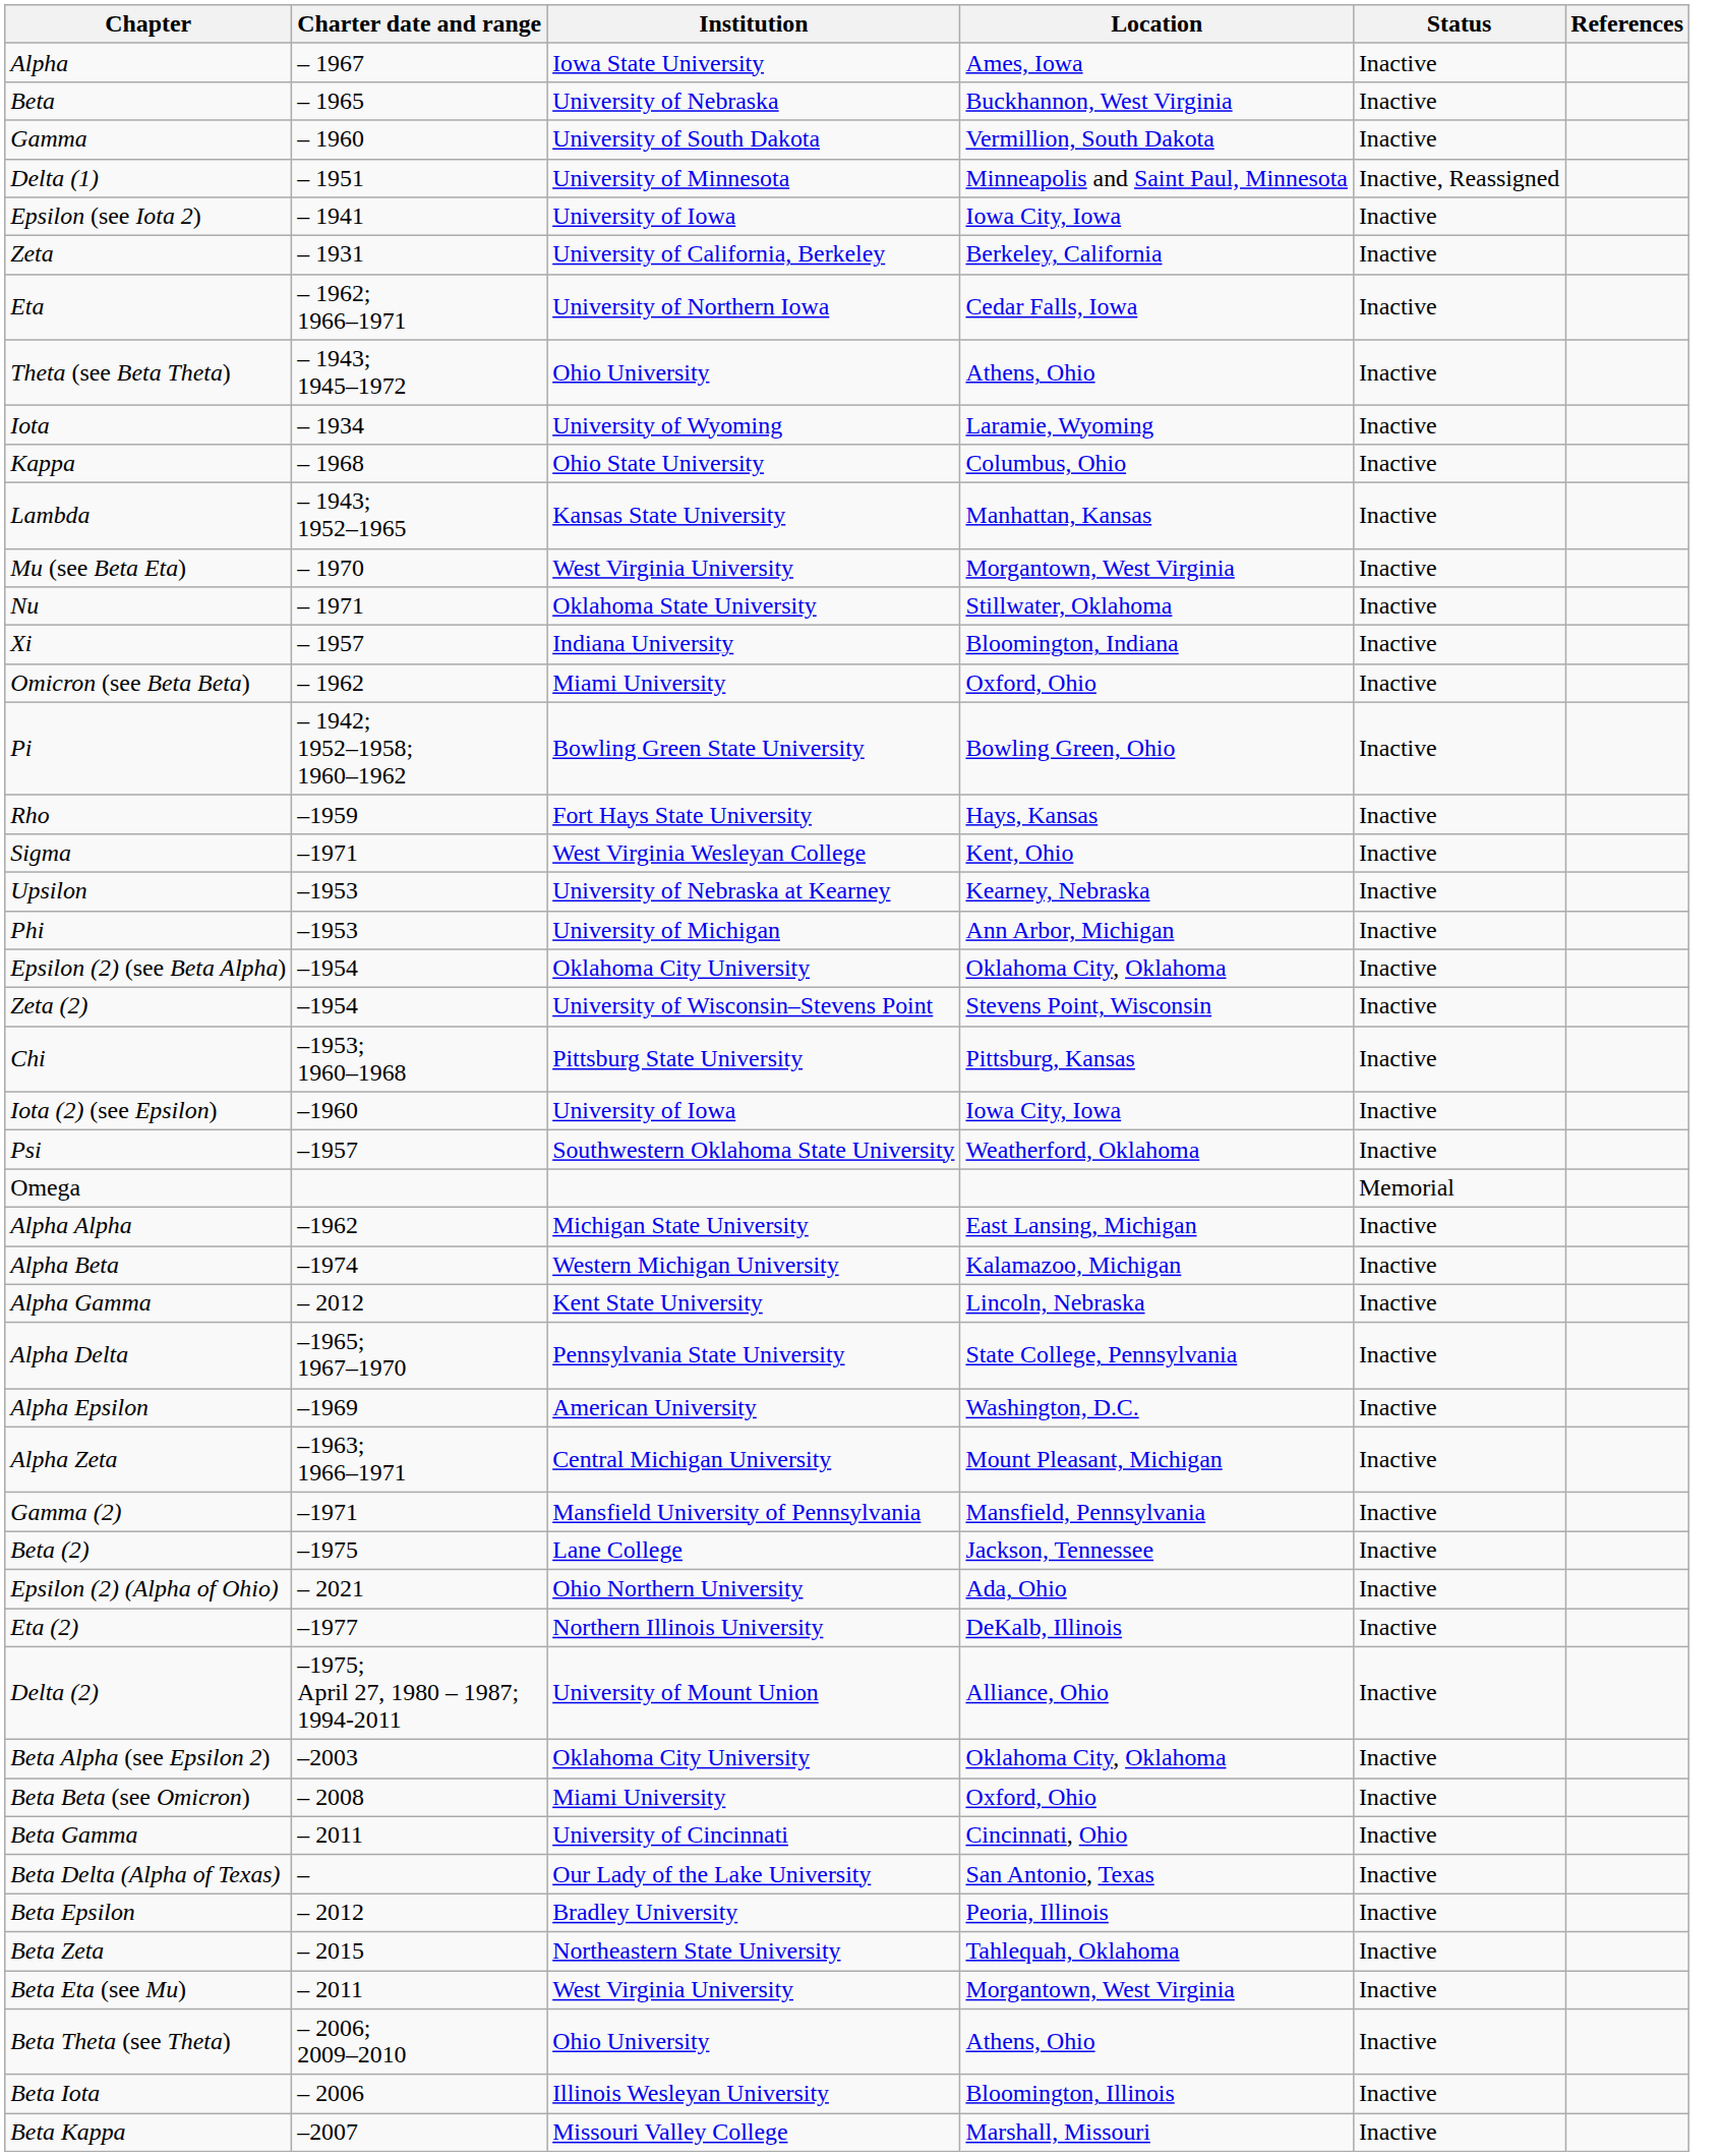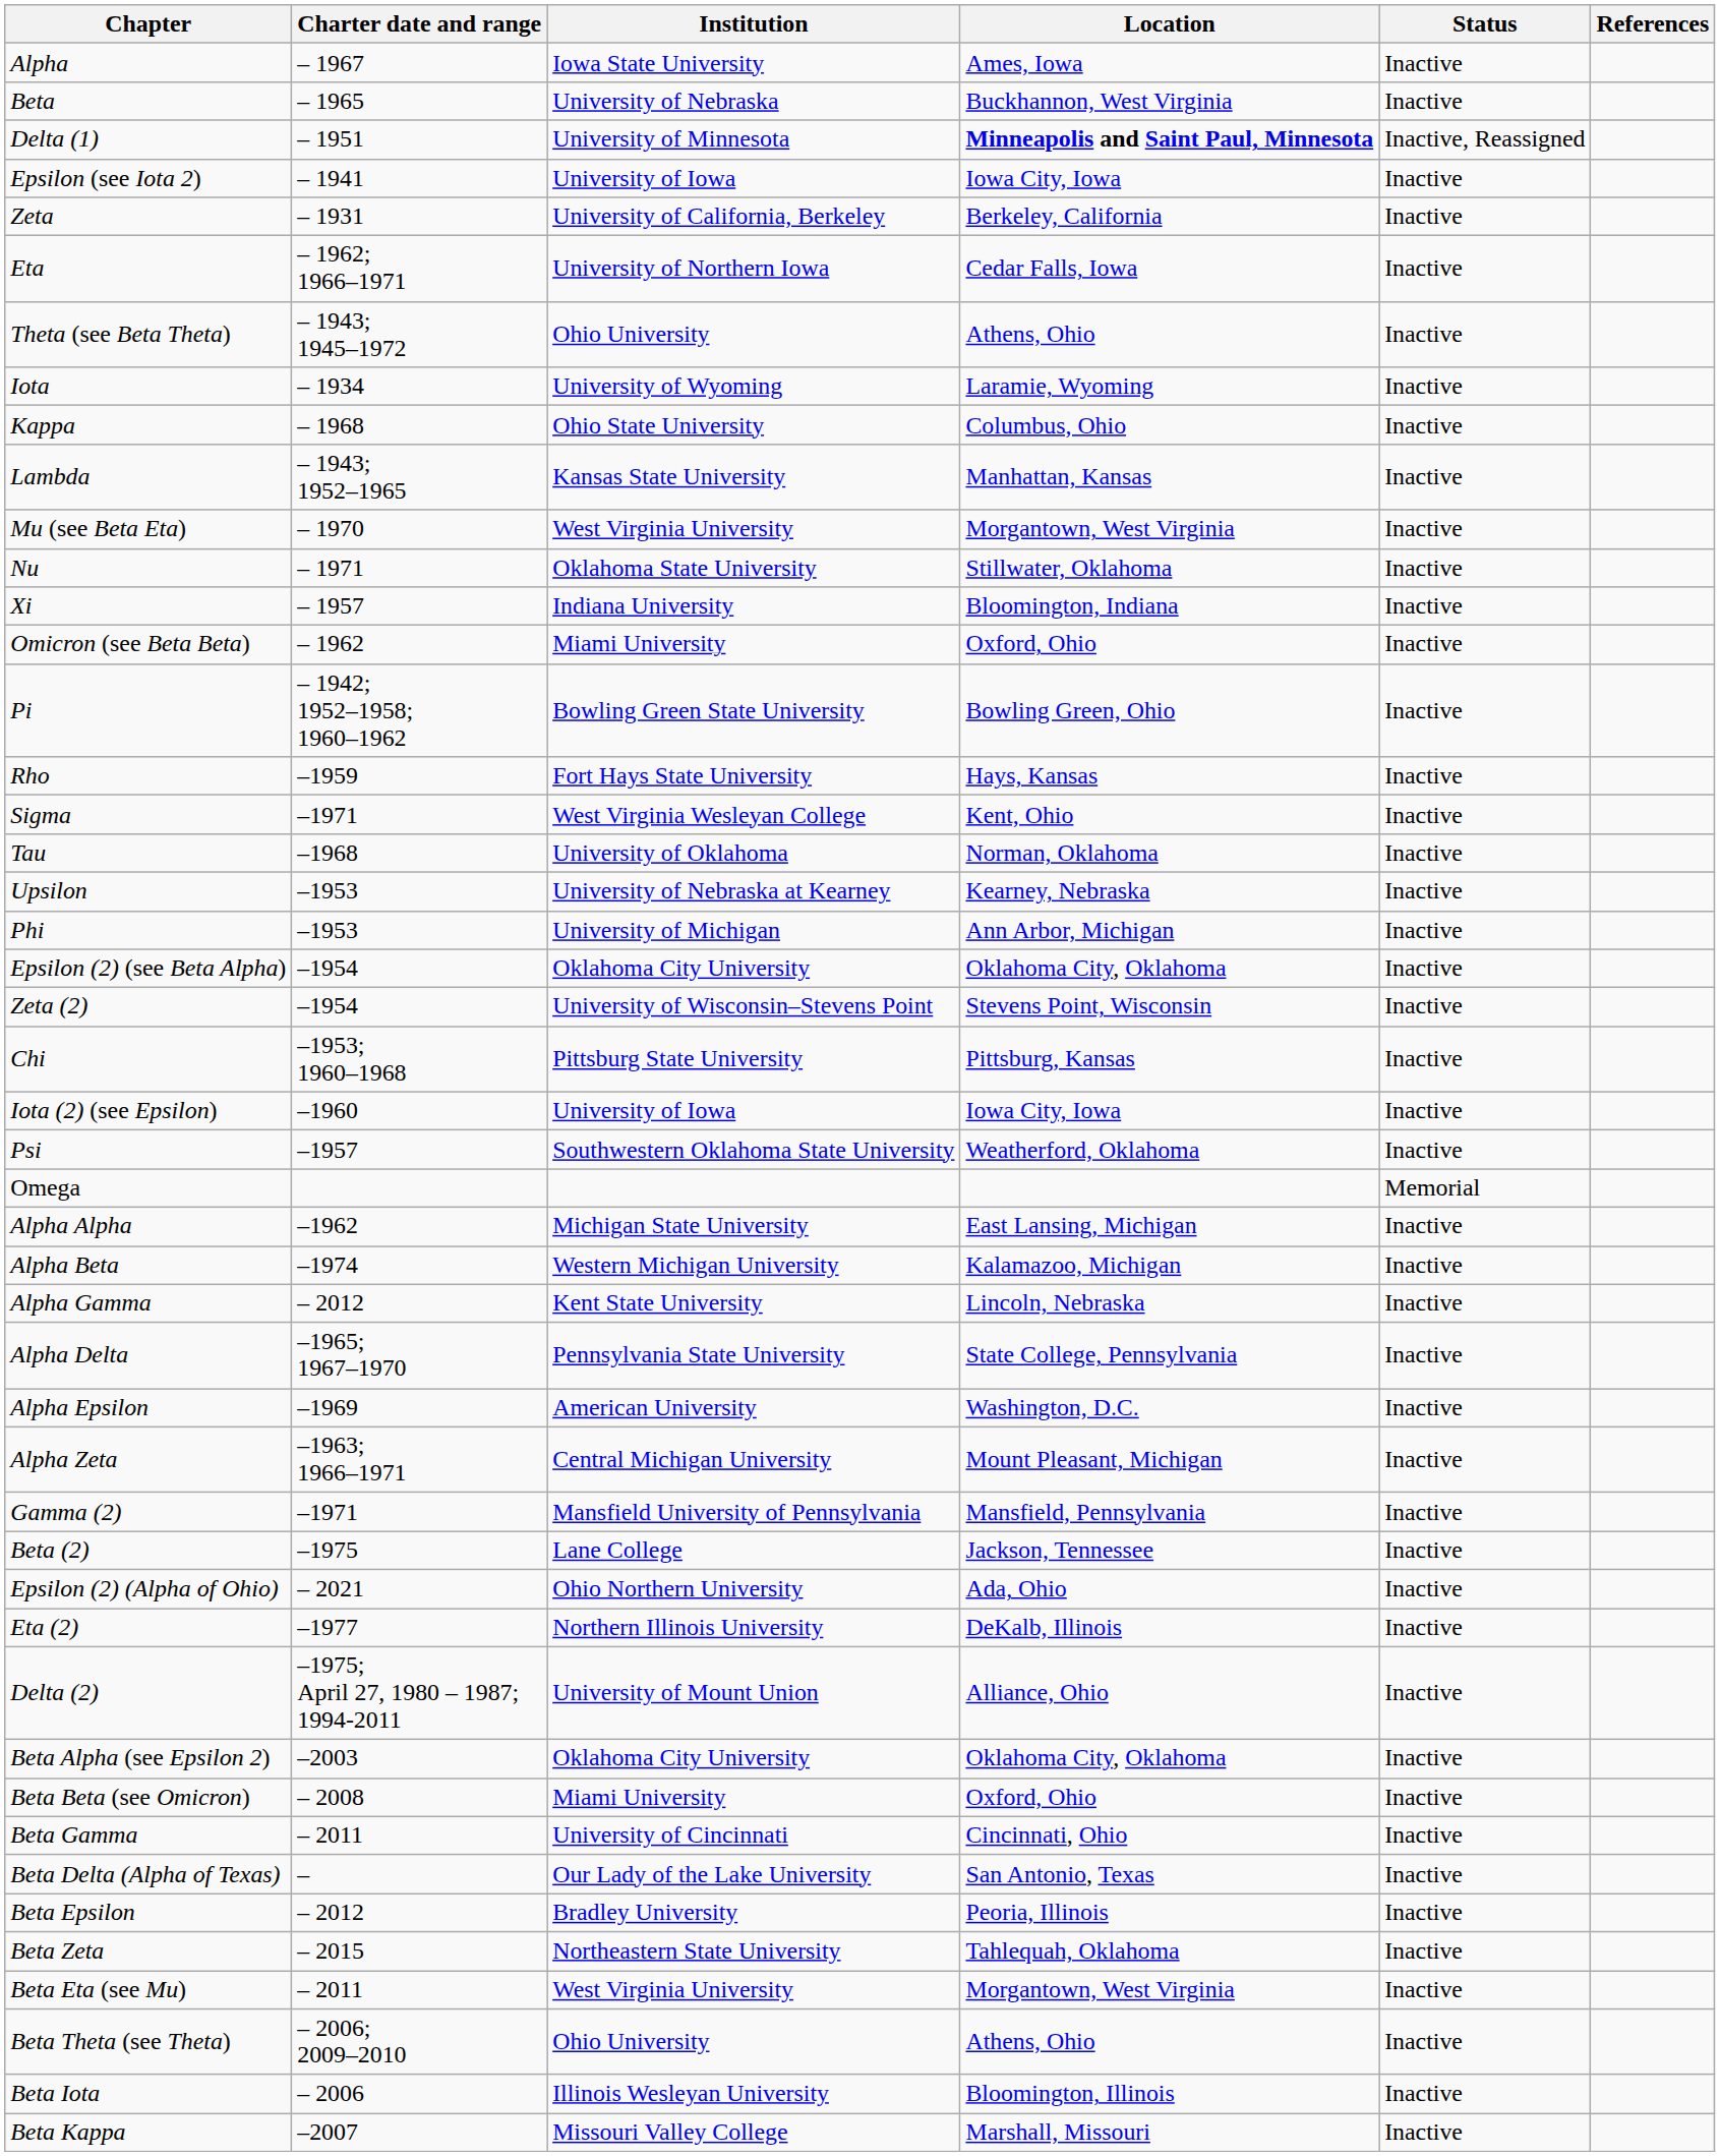 <table class="wikitable sortable style="width:100%;">
 <tr>
 <th>Chapter</th>
 <th>Charter date and range</th>
 <th>Institution</th>
 <th>Location</th>
 <th>Status</th>
 <th>References</th>
 </tr>
 <tr>
 <td><em>Alpha</em></td>
 <td> – 1967</td>
 <td><a href='#'>Iowa State University</a></td>
 <td><a href='#'>Ames, Iowa</a></td>
 <td>Inactive</td>
 <td></td>
 </tr>
 <tr>
 <td><em>Beta</em></td>
 <td> – 1965</td>
 <td><a href='#'>University of Nebraska</a></td>
 <td><a href='#'>Buckhannon, West Virginia</a></td>
 <td>Inactive</td>
 <td></td>
 </tr>
 <tr>
-<td><em>Gamma</em></td>
-<td> – 1960</td>
-<td><a href='#'>University of South Dakota</a></td>
-<td><a href='#'>Vermillion, South Dakota</a></td>
-<td>Inactive</td>
-<td></td>
-</tr>
-<tr>
 <td><em>Delta (1)</em></td>
 <td> – 1951</td>
 <td><a href='#'>University of Minnesota</a></td>
-<td><a href='#'>Minneapolis</a> and <a href='#'>Saint Paul, Minnesota</a></td>
+<td><strong><a href='#'>Minneapolis</a> and <a href='#'>Saint Paul, Minnesota</a></strong></td>
 <td>Inactive, Reassigned</td>
 <td></td>
 </tr>
 <tr>
 <td><em>Epsilon</em> (see <em>Iota 2</em>)</td>
 <td> – 1941</td>
 <td><a href='#'>University of Iowa</a></td>
 <td><a href='#'>Iowa City, Iowa</a></td>
 <td>Inactive</td>
 <td></td>
 </tr>
 <tr>
 <td><em>Zeta</em></td>
 <td> – 1931</td>
 <td><a href='#'>University of California, Berkeley</a></td>
 <td><a href='#'>Berkeley, California</a></td>
 <td>Inactive</td>
 <td></td>
 </tr>
 <tr>
 <td><em>Eta</em></td>
 <td> – 1962;<br>1966–1971</td>
 <td><a href='#'>University of Northern Iowa</a></td>
 <td><a href='#'>Cedar Falls, Iowa</a></td>
 <td>Inactive</td>
 <td></td>
 </tr>
 <tr>
 <td><em>Theta</em> (see <em>Beta Theta</em>)</td>
 <td> – 1943;<br>1945–1972</td>
 <td><a href='#'>Ohio University</a></td>
 <td><a href='#'>Athens, Ohio</a></td>
 <td>Inactive</td>
 <td></td>
 </tr>
 <tr>
 <td><em>Iota</em></td>
 <td> – 1934 </td>
 <td><a href='#'>University of Wyoming</a></td>
 <td><a href='#'>Laramie, Wyoming</a></td>
 <td>Inactive</td>
 <td></td>
 </tr>
 <tr>
 <td><em>Kappa</em></td>
 <td> – 1968</td>
 <td><a href='#'>Ohio State University</a></td>
 <td><a href='#'>Columbus, Ohio</a></td>
 <td>Inactive</td>
 <td></td>
 </tr>
 <tr>
 <td><em>Lambda</em></td>
 <td> – 1943;<br>1952–1965</td>
 <td><a href='#'>Kansas State University</a></td>
 <td><a href='#'>Manhattan, Kansas</a></td>
 <td>Inactive</td>
 <td></td>
 </tr>
 <tr>
 <td><em>Mu</em> (see <em>Beta Eta</em>)</td>
 <td> – 1970</td>
 <td><a href='#'>West Virginia University</a></td>
 <td><a href='#'>Morgantown, West Virginia</a></td>
 <td>Inactive</td>
 <td></td>
 </tr>
 <tr>
 <td><em>Nu</em></td>
 <td> – 1971</td>
 <td><a href='#'>Oklahoma State University</a></td>
 <td><a href='#'>Stillwater, Oklahoma</a></td>
 <td>Inactive</td>
 <td></td>
 </tr>
 <tr>
 <td><em>Xi</em></td>
 <td> – 1957</td>
 <td><a href='#'>Indiana University</a></td>
 <td><a href='#'>Bloomington, Indiana</a></td>
 <td>Inactive</td>
 <td></td>
 </tr>
 <tr>
 <td><em>Omicron</em> (see <em>Beta Beta</em>)</td>
 <td> – 1962</td>
 <td><a href='#'>Miami University</a></td>
 <td><a href='#'>Oxford, Ohio</a></td>
 <td>Inactive</td>
 <td></td>
 </tr>
 <tr>
 <td><em>Pi</em></td>
 <td> – 1942;<br>1952–1958;<br>1960–1962</td>
 <td><a href='#'>Bowling Green State University</a></td>
 <td><a href='#'>Bowling Green, Ohio</a></td>
 <td>Inactive</td>
 <td></td>
 </tr>
 <tr>
 <td><em>Rho</em></td>
 <td>–1959</td>
 <td><a href='#'>Fort Hays State University</a></td>
 <td><a href='#'>Hays, Kansas</a></td>
 <td>Inactive</td>
 <td></td>
 </tr>
 <tr>
 <td><em>Sigma</em></td>
 <td>–1971</td>
 <td><a href='#'>West Virginia Wesleyan College</a></td>
 <td><a href='#'>Kent, Ohio</a></td>
+<td>Inactive</td>
+<td></td>
+</tr>
+<tr>
+<td><em>Tau</em></td>
+<td>–1968</td>
+<td><a href='#'>University of Oklahoma</a></td>
+<td><a href='#'>Norman, Oklahoma</a></td>
 <td>Inactive</td>
 <td></td>
 </tr>
 <tr>
 <td><em>Upsilon</em></td>
 <td>–1953</td>
 <td><a href='#'>University of Nebraska at Kearney</a></td>
 <td><a href='#'>Kearney, Nebraska</a></td>
 <td>Inactive</td>
 <td></td>
 </tr>
 <tr>
 <td><em>Phi</em></td>
 <td>–1953</td>
 <td><a href='#'>University of Michigan</a></td>
 <td><a href='#'>Ann Arbor, Michigan</a></td>
 <td>Inactive</td>
 <td></td>
 </tr>
 <tr>
 <td><em>Epsilon (2)</em> (see <em>Beta Alpha</em>)</td>
 <td>–1954</td>
 <td><a href='#'>Oklahoma City University</a></td>
 <td><a href='#'>Oklahoma City</a>, <a href='#'>Oklahoma</a></td>
 <td>Inactive</td>
 <td></td>
 </tr>
 <tr>
 <td><em>Zeta (2)</em></td>
 <td>–1954</td>
 <td><a href='#'>University of Wisconsin–Stevens Point</a></td>
 <td><a href='#'>Stevens Point, Wisconsin</a></td>
 <td>Inactive</td>
 <td></td>
 </tr>
 <tr>
 <td><em>Chi</em></td>
 <td>–1953;<br>1960–1968</td>
 <td><a href='#'>Pittsburg State University</a></td>
 <td><a href='#'>Pittsburg, Kansas</a></td>
 <td>Inactive</td>
 <td></td>
 </tr>
 <tr>
 <td><em>Iota (2)</em> (see <em>Epsilon</em>)</td>
 <td>–1960</td>
 <td><a href='#'>University of Iowa</a></td>
 <td><a href='#'>Iowa City, Iowa</a></td>
 <td>Inactive</td>
 <td></td>
 </tr>
 <tr>
 <td><em>Psi</em></td>
 <td>–1957</td>
 <td><a href='#'>Southwestern Oklahoma State University</a></td>
 <td><a href='#'>Weatherford, Oklahoma</a></td>
 <td>Inactive</td>
 <td></td>
 </tr>
 <tr>
 <td>Omega</td>
 <td></td>
 <td></td>
 <td></td>
 <td>Memorial</td>
 <td></td>
 </tr>
 <tr>
 <td><em>Alpha Alpha</em></td>
 <td>–1962</td>
 <td><a href='#'>Michigan State University</a></td>
 <td><a href='#'>East Lansing, Michigan</a></td>
 <td>Inactive</td>
 <td></td>
 </tr>
 <tr>
 <td><em>Alpha Beta</em></td>
 <td>–1974</td>
 <td><a href='#'>Western Michigan University</a></td>
 <td><a href='#'>Kalamazoo, Michigan</a></td>
 <td>Inactive</td>
 <td></td>
 </tr>
 <tr>
 <td><em>Alpha Gamma</em></td>
 <td> – 2012</td>
 <td><a href='#'>Kent State University</a></td>
 <td><a href='#'>Lincoln, Nebraska</a></td>
 <td>Inactive</td>
 <td></td>
 </tr>
 <tr>
 <td><em>Alpha Delta</em></td>
 <td>–1965;<br>1967–1970</td>
 <td><a href='#'>Pennsylvania State University</a></td>
 <td><a href='#'>State College, Pennsylvania</a></td>
 <td>Inactive</td>
 <td></td>
 </tr>
 <tr>
 <td><em>Alpha Epsilon</em></td>
 <td>–1969</td>
 <td><a href='#'>American University</a></td>
 <td><a href='#'>Washington, D.C.</a></td>
 <td>Inactive</td>
 <td></td>
 </tr>
 <tr>
 <td><em>Alpha Zeta</em></td>
 <td>–1963;<br>1966–1971</td>
 <td><a href='#'>Central Michigan University</a></td>
 <td><a href='#'>Mount Pleasant, Michigan</a></td>
 <td>Inactive</td>
 <td></td>
 </tr>
 <tr>
 <td><em>Gamma (2)</em></td>
 <td>–1971</td>
 <td><a href='#'>Mansfield University of Pennsylvania</a></td>
 <td><a href='#'>Mansfield, Pennsylvania</a></td>
 <td>Inactive</td>
 <td></td>
 </tr>
 <tr>
 <td><em>Beta (2)</em></td>
 <td>–1975</td>
 <td><a href='#'>Lane College</a></td>
 <td><a href='#'>Jackson, Tennessee</a></td>
 <td>Inactive</td>
 <td></td>
 </tr>
 <tr>
 <td><em>Epsilon (2) (Alpha of Ohio)</em></td>
 <td> – 2021</td>
 <td><a href='#'>Ohio Northern University</a></td>
 <td><a href='#'>Ada, Ohio</a></td>
 <td>Inactive</td>
 <td></td>
 </tr>
 <tr>
 <td><em>Eta (2)</em></td>
 <td>–1977</td>
 <td><a href='#'>Northern Illinois University</a></td>
 <td><a href='#'>DeKalb, Illinois</a></td>
 <td>Inactive</td>
 <td></td>
 </tr>
 <tr>
 <td><em>Delta (2)</em></td>
 <td>–1975;<br>April 27, 1980 – 1987;<br>1994-2011</td>
 <td><a href='#'>University of Mount Union</a></td>
 <td><a href='#'>Alliance, Ohio</a></td>
 <td>Inactive</td>
 <td></td>
 </tr>
 <tr>
 <td><em>Beta Alpha</em> (see <em>Epsilon 2</em>)</td>
 <td>–2003</td>
 <td><a href='#'>Oklahoma City University</a></td>
 <td><a href='#'>Oklahoma City</a>, <a href='#'>Oklahoma</a></td>
 <td>Inactive</td>
 <td></td>
 </tr>
 <tr>
 <td><em>Beta Beta</em> (see <em>Omicron</em>)</td>
 <td> – 2008</td>
 <td><a href='#'>Miami University</a></td>
 <td><a href='#'>Oxford, Ohio</a></td>
 <td>Inactive</td>
 <td></td>
 </tr>
 <tr>
 <td><em>Beta Gamma</em></td>
 <td> – 2011</td>
 <td><a href='#'>University of Cincinnati</a></td>
 <td><a href='#'>Cincinnati</a>, <a href='#'>Ohio</a></td>
 <td>Inactive</td>
 <td></td>
 </tr>
 <tr>
 <td><em>Beta Delta (Alpha of Texas)</em></td>
 <td> – </td>
 <td><a href='#'>Our Lady of the Lake University</a></td>
 <td><a href='#'>San Antonio</a>, <a href='#'>Texas</a></td>
 <td>Inactive</td>
 <td></td>
 </tr>
 <tr>
 <td><em>Beta Epsilon</em></td>
 <td> – 2012</td>
 <td><a href='#'>Bradley University</a></td>
 <td><a href='#'>Peoria, Illinois</a></td>
 <td>Inactive</td>
 <td></td>
 </tr>
 <tr>
 <td><em>Beta Zeta</em></td>
 <td> – 2015</td>
 <td><a href='#'>Northeastern State University</a></td>
 <td><a href='#'>Tahlequah, Oklahoma</a></td>
 <td>Inactive</td>
 <td></td>
 </tr>
 <tr>
 <td><em>Beta Eta</em> (see <em>Mu</em>)</td>
 <td> – 2011</td>
 <td><a href='#'>West Virginia University</a></td>
 <td><a href='#'>Morgantown, West Virginia</a></td>
 <td>Inactive</td>
 <td></td>
 </tr>
 <tr>
 <td><em>Beta Theta</em> (see <em>Theta</em>)</td>
 <td> – 2006;<br>2009–2010</td>
 <td><a href='#'>Ohio University</a></td>
 <td><a href='#'>Athens, Ohio</a></td>
 <td>Inactive</td>
 <td></td>
 </tr>
 <tr>
 <td><em>Beta Iota</em></td>
 <td> – 2006</td>
 <td><a href='#'>Illinois Wesleyan University</a></td>
 <td><a href='#'>Bloomington, Illinois</a></td>
 <td>Inactive</td>
 <td></td>
 </tr>
 <tr>
 <td><em>Beta Kappa</em></td>
 <td>–2007</td>
 <td><a href='#'>Missouri Valley College</a></td>
 <td><a href='#'>Marshall, Missouri</a></td>
 <td>Inactive</td>
 <td></td>
 </tr>
 </table>
